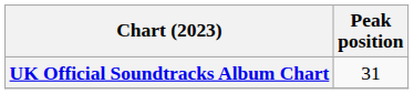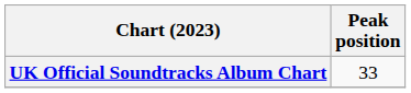 <table class="wikitable sortable plainrowheaders">
 <tr>
 <th>Chart (2023)</th>
 <th>Peak<br>position</th>
 </tr>
 <tr>
 <th scope="row"><a href='#'>UK Official Soundtracks Album Chart</a></th>
-<td style="text-align:center;">31</td>
+<td style="text-align:center;">33</td>
 </tr>
 <tr>
 </tr>
 </table>
